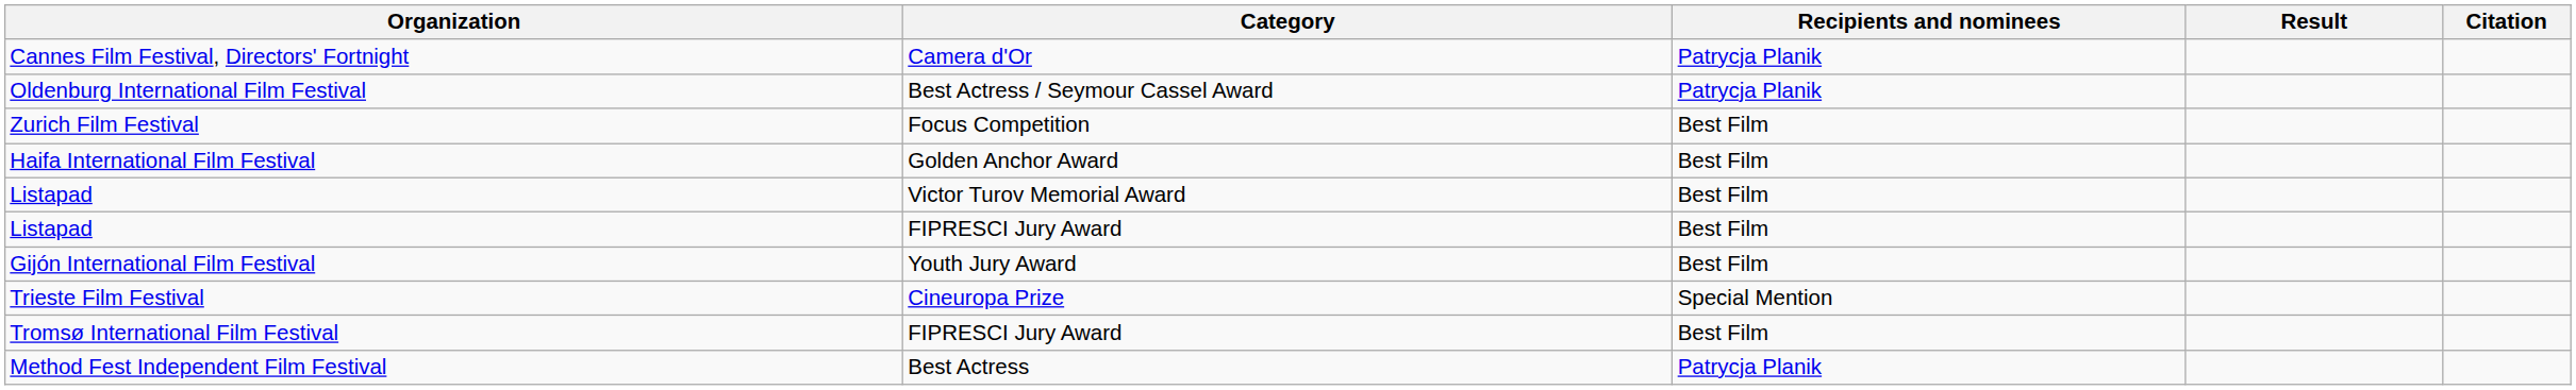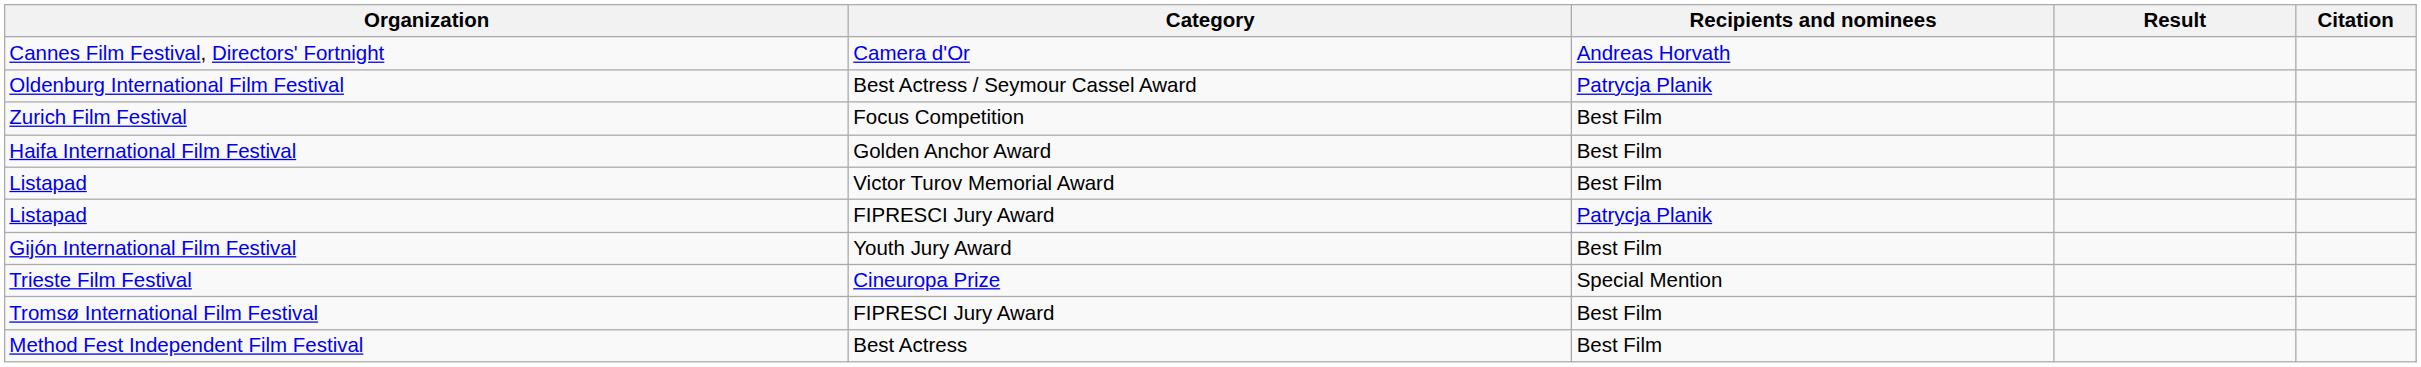 <table class="wikitable" width="95%">
 <tr>
 <th width="35%">Organization</th>
 <th width="30%">Category</th>
 <th width="20%">Recipients and nominees</th>
 <th width="10%">Result</th>
 <th width="5%">Citation</th>
 </tr>
 <tr>
 <td><a href='#'>Cannes Film Festival</a>, <a href='#'>Directors' Fortnight</a></td>
 <td><a href='#'>Camera d'Or</a></td>
-<td><a href='#'>Patrycja Planik</a></td>
+<td><a href='#'>Andreas Horvath</a></td>
 <td></td>
 <td></td>
 </tr>
 <tr>
 <td><a href='#'>Oldenburg International Film Festival</a></td>
 <td>Best Actress / Seymour Cassel Award</td>
 <td><a href='#'>Patrycja Planik</a></td>
 <td></td>
 <td></td>
 </tr>
 <tr>
 <td><a href='#'>Zurich Film Festival</a></td>
 <td>Focus Competition</td>
 <td>Best Film</td>
 <td></td>
 <td></td>
 </tr>
 <tr>
 <td><a href='#'>Haifa International Film Festival</a></td>
 <td>Golden Anchor Award</td>
 <td>Best Film</td>
 <td></td>
 <td></td>
 </tr>
 <tr>
 <td><a href='#'>Listapad</a></td>
 <td>Victor Turov Memorial Award</td>
 <td>Best Film</td>
 <td></td>
 <td></td>
 </tr>
 <tr>
 <td><a href='#'>Listapad</a></td>
 <td>FIPRESCI Jury Award</td>
-<td>Best Film</td>
+<td><a href='#'>Patrycja Planik</a></td>
 <td></td>
 <td></td>
 </tr>
 <tr>
 <td><a href='#'>Gijón International Film Festival</a></td>
 <td>Youth Jury Award</td>
 <td>Best Film</td>
 <td></td>
 <td></td>
 </tr>
 <tr>
 <td><a href='#'>Trieste Film Festival</a></td>
 <td><a href='#'>Cineuropa Prize</a></td>
 <td>Special Mention</td>
 <td></td>
 <td></td>
 </tr>
 <tr>
 <td><a href='#'>Tromsø International Film Festival</a></td>
 <td>FIPRESCI Jury Award</td>
 <td>Best Film</td>
 <td></td>
 <td></td>
 </tr>
 <tr>
 <td><a href='#'>Method Fest Independent Film Festival</a></td>
 <td>Best Actress</td>
-<td><a href='#'>Patrycja Planik</a></td>
+<td>Best Film</td>
 <td></td>
 <td></td>
 </tr>
 </table>
